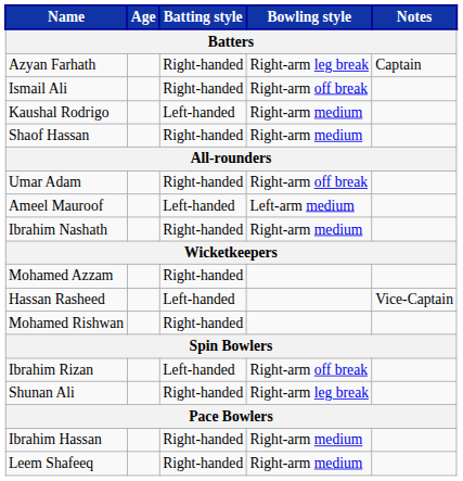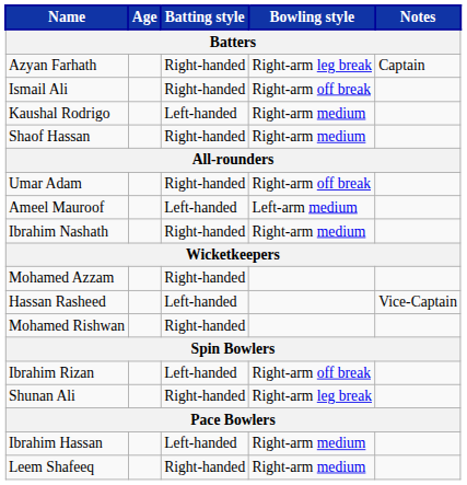 <table class="wikitable">
 <tr>
 <th style="color:#ffffff; background: #1034A6; border:2px solid #000099;">Name</th>
 <th style="color:#ffffff; background: #1034A6; border:2px solid #000099;">Age</th>
 <th style="color:#ffffff; background: #1034A6; border:2px solid #000099;">Batting style</th>
 <th style="color:#ffffff; background: #1034A6; border:2px solid #000099;">Bowling style</th>
 <th style="color:#ffffff; background: #1034A6; border:2px solid #000099;">Notes</th>
 </tr>
 <tr>
 <th colspan="5">Batters</th>
 </tr>
 <tr>
 <td>Azyan Farhath</td>
 <td></td>
 <td>Right-handed</td>
 <td>Right-arm <a href='#'>leg break</a></td>
 <td>Captain</td>
 </tr>
 <tr>
 <td>Ismail Ali</td>
 <td></td>
 <td>Right-handed</td>
 <td>Right-arm <a href='#'>off break</a></td>
 <td></td>
 </tr>
 <tr>
 <td>Kaushal Rodrigo</td>
 <td></td>
 <td>Left-handed</td>
 <td>Right-arm <a href='#'>medium</a></td>
 <td></td>
 </tr>
 <tr>
 <td>Shaof Hassan</td>
 <td></td>
 <td>Right-handed</td>
 <td>Right-arm <a href='#'>medium</a></td>
 <td></td>
 </tr>
 <tr>
 <th colspan="5">All-rounders</th>
 </tr>
 <tr>
 <td>Umar Adam</td>
 <td></td>
 <td>Right-handed</td>
 <td>Right-arm <a href='#'>off break</a></td>
 <td></td>
 </tr>
 <tr>
 <td>Ameel Mauroof</td>
 <td></td>
 <td>Left-handed</td>
 <td>Left-arm <a href='#'>medium</a></td>
 <td></td>
 </tr>
 <tr>
 <td>Ibrahim Nashath</td>
 <td></td>
 <td>Right-handed</td>
 <td>Right-arm <a href='#'>medium</a></td>
 <td></td>
 </tr>
 <tr>
 <th colspan="5">Wicketkeepers</th>
 </tr>
 <tr>
 <td>Mohamed Azzam</td>
 <td></td>
 <td>Right-handed</td>
 <td></td>
 <td></td>
 </tr>
 <tr>
 <td>Hassan Rasheed</td>
 <td></td>
 <td>Left-handed</td>
 <td></td>
 <td>Vice-Captain</td>
 </tr>
 <tr>
 <td>Mohamed Rishwan</td>
 <td></td>
 <td>Right-handed</td>
 <td></td>
 <td></td>
 </tr>
 <tr>
 <th colspan="5">Spin Bowlers</th>
 </tr>
 <tr>
 <td>Ibrahim Rizan</td>
 <td></td>
 <td>Left-handed</td>
 <td>Right-arm <a href='#'>off break</a></td>
 <td></td>
 </tr>
 <tr>
 <td>Shunan Ali</td>
 <td></td>
 <td>Right-handed</td>
 <td>Right-arm <a href='#'>leg break</a></td>
 <td></td>
 </tr>
 <tr>
 <th colspan="5">Pace Bowlers</th>
 </tr>
 <tr>
 <td>Ibrahim Hassan</td>
 <td></td>
-<td>Right-handed</td>
+<td>Left-handed</td>
 <td>Right-arm <a href='#'>medium</a></td>
 <td></td>
 </tr>
 <tr>
 <td>Leem Shafeeq</td>
 <td></td>
 <td>Right-handed</td>
 <td>Right-arm <a href='#'>medium</a></td>
 <td></td>
 </tr>
 </table>
